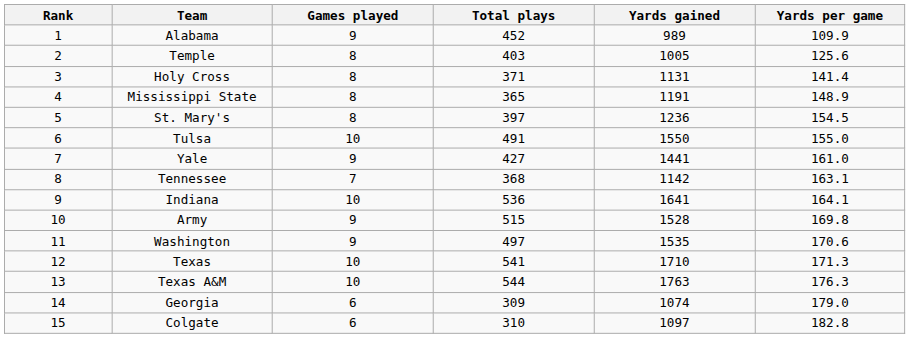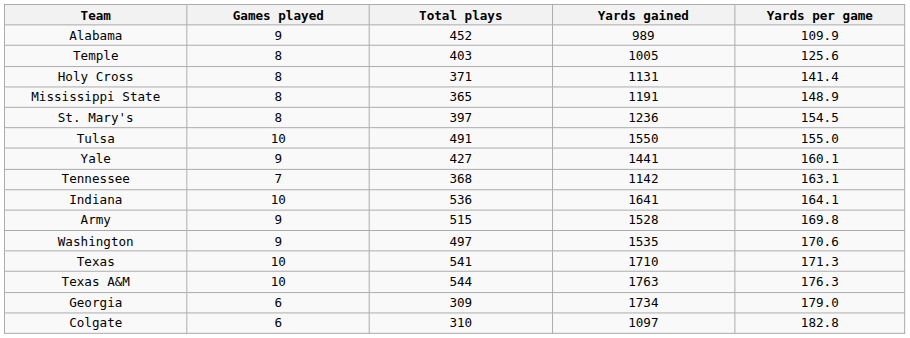 <table class="wikitable sortable">
 <tr>
-<th bgcolor="#DDDDFF" width="10%">Rank</th>
 <th bgcolor="#DDDDFF" width="15%">Team</th>
 <th bgcolor="#DDDDFF" width="15%">Games played</th>
 <th bgcolor="#DDDDFF" width="15%">Total plays</th>
 <th bgcolor="#DDDDFF" width="15%">Yards gained</th>
 <th bgcolor="#DDDDFF" width="14%">Yards per game</th>
 </tr>
 <tr align="center">
-<td>1</td>
 <td>Alabama</td>
 <td>9</td>
 <td>452</td>
 <td>989</td>
 <td>109.9</td>
 </tr>
 <tr align="center">
-<td>2</td>
 <td>Temple</td>
 <td>8</td>
 <td>403</td>
 <td>1005</td>
 <td>125.6</td>
 </tr>
 <tr align="center">
-<td>3</td>
 <td>Holy Cross</td>
 <td>8</td>
 <td>371</td>
 <td>1131</td>
 <td>141.4</td>
 </tr>
 <tr align="center">
-<td>4</td>
 <td>Mississippi State</td>
 <td>8</td>
 <td>365</td>
 <td>1191</td>
 <td>148.9</td>
 </tr>
 <tr align="center">
-<td>5</td>
 <td>St. Mary's</td>
 <td>8</td>
 <td>397</td>
 <td>1236</td>
 <td>154.5</td>
 </tr>
 <tr align="center">
-<td>6</td>
 <td>Tulsa</td>
 <td>10</td>
 <td>491</td>
 <td>1550</td>
 <td>155.0</td>
 </tr>
 <tr align="center">
-<td>7</td>
 <td>Yale</td>
 <td>9</td>
 <td>427</td>
 <td>1441</td>
-<td>161.0</td>
+<td>160.1</td>
 </tr>
 <tr align="center">
-<td>8</td>
 <td>Tennessee</td>
 <td>7</td>
 <td>368</td>
 <td>1142</td>
 <td>163.1</td>
 </tr>
 <tr align="center">
-<td>9</td>
 <td>Indiana</td>
 <td>10</td>
 <td>536</td>
 <td>1641</td>
 <td>164.1</td>
 </tr>
 <tr align="center">
-<td>10</td>
 <td>Army</td>
 <td>9</td>
 <td>515</td>
 <td>1528</td>
 <td>169.8</td>
 </tr>
 <tr align="center">
-<td>11</td>
 <td>Washington</td>
 <td>9</td>
 <td>497</td>
 <td>1535</td>
 <td>170.6</td>
 </tr>
 <tr align="center">
-<td>12</td>
 <td>Texas</td>
 <td>10</td>
 <td>541</td>
 <td>1710</td>
 <td>171.3</td>
 </tr>
 <tr align="center">
-<td>13</td>
 <td>Texas A&M</td>
 <td>10</td>
 <td>544</td>
 <td>1763</td>
 <td>176.3</td>
 </tr>
 <tr align="center">
-<td>14</td>
 <td>Georgia</td>
 <td>6</td>
 <td>309</td>
-<td>1074</td>
+<td>1734</td>
 <td>179.0</td>
 </tr>
 <tr align="center">
-<td>15</td>
 <td>Colgate</td>
 <td>6</td>
 <td>310</td>
 <td>1097</td>
 <td>182.8</td>
 </tr>
 </table>
